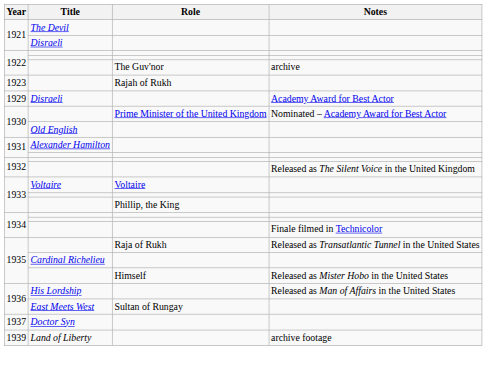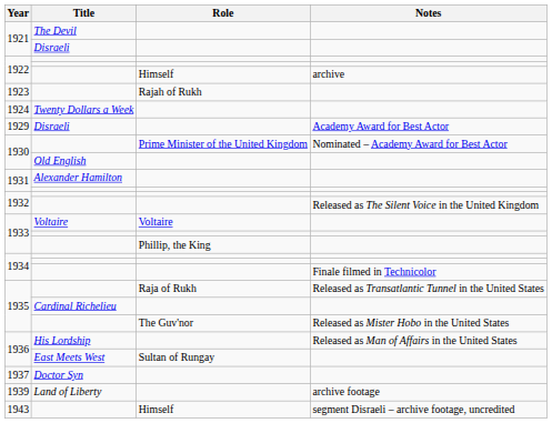 <table class="wikitable sortable">
 <tr>
 <th>Year</th>
 <th>Title</th>
 <th>Role</th>
 <th class="unsortable">Notes</th>
 </tr>
 <tr>
 <td rowspan=2>1921</td>
 <td><em><a href='#'>The Devil</a></em></td>
 <td></td>
 <td></td>
 </tr>
 <tr>
 <td><em><a href='#'>Disraeli</a></em></td>
 <td></td>
 <td></td>
 </tr>
 <tr>
 <td rowspan=3>1922</td>
 <td><em></em></td>
 <td></td>
 <td></td>
 </tr>
 <tr>
 <td><em></em></td>
 <td></td>
 <td></td>
 </tr>
 <tr>
 <td><em></em></td>
-<td>The Guv'nor</td>
+<td>Himself</td>
 <td>archive</td>
 </tr>
 <tr>
 <td>1923</td>
 <td><em></em></td>
 <td>Rajah of Rukh</td>
+<td></td>
+</tr>
+<tr>
+<td>1924</td>
+<td><em><a href='#'>Twenty Dollars a Week</a></em></td>
+<td></td>
 <td></td>
 </tr>
 <tr>
 <td>1929</td>
 <td><em><a href='#'>Disraeli</a></em></td>
 <td></td>
 <td><a href='#'>Academy Award for Best Actor</a></td>
 </tr>
 <tr>
 <td rowspan=2>1930</td>
 <td><em> </em></td>
 <td><a href='#'>Prime Minister of the United Kingdom</a></td>
 <td>Nominated – <a href='#'>Academy Award for Best Actor</a></td>
 </tr>
 <tr>
 <td><em><a href='#'>Old English</a></em></td>
 <td></td>
 <td></td>
 </tr>
 <tr>
 <td rowspan=2>1931</td>
 <td><em><a href='#'>Alexander Hamilton</a></em></td>
 <td></td>
 <td></td>
 </tr>
 <tr>
 <td><em></em></td>
 <td></td>
 <td></td>
 </tr>
 <tr>
 <td rowspan=2>1932</td>
 <td><em></em></td>
 <td></td>
 <td></td>
 </tr>
 <tr>
 <td><em></em></td>
 <td></td>
 <td>Released as <em>The Silent Voice</em> in the United Kingdom</td>
 </tr>
 <tr>
 <td rowspan=3>1933</td>
 <td><em><a href='#'>Voltaire</a></em></td>
 <td><a href='#'>Voltaire</a></td>
 <td></td>
 </tr>
 <tr>
 <td><em></em></td>
 <td></td>
 <td></td>
 </tr>
 <tr>
 <td><em></em></td>
 <td>Phillip, the King</td>
 <td></td>
 </tr>
 <tr>
 <td rowspan=3>1934</td>
 <td><em></em></td>
 <td></td>
 <td></td>
 </tr>
 <tr>
 <td><em></em></td>
 <td></td>
 <td></td>
 </tr>
 <tr>
 <td><em></em></td>
 <td></td>
 <td>Finale filmed in <a href='#'>Technicolor</a></td>
 </tr>
 <tr>
 <td rowspan=3>1935</td>
 <td><em></em></td>
 <td>Raja of Rukh</td>
 <td>Released as <em>Transatlantic Tunnel</em> in the United States</td>
 </tr>
 <tr>
 <td><em><a href='#'>Cardinal Richelieu</a></em></td>
 <td></td>
 <td></td>
 </tr>
 <tr>
 <td><em></em></td>
-<td>Himself</td>
+<td>The Guv'nor</td>
 <td>Released as <em>Mister Hobo</em> in the United States</td>
 </tr>
 <tr>
 <td rowspan=2>1936</td>
 <td><em><a href='#'>His Lordship</a></em></td>
 <td></td>
 <td>Released as <em>Man of Affairs</em> in the United States</td>
 </tr>
 <tr>
 <td><em><a href='#'>East Meets West</a></em></td>
 <td>Sultan of Rungay</td>
 <td></td>
 </tr>
 <tr>
 <td>1937</td>
 <td><em><a href='#'>Doctor Syn</a></em></td>
 <td></td>
 <td></td>
 </tr>
 <tr>
 <td>1939</td>
 <td><em>Land of Liberty</em></td>
 <td></td>
 <td>archive footage</td>
 </tr>
+<tr>
+<td>1943</td>
+<td><em></em></td>
+<td>Himself</td>
+<td>segment Disraeli – archive footage, uncredited</td>
+</tr>
 </table>
